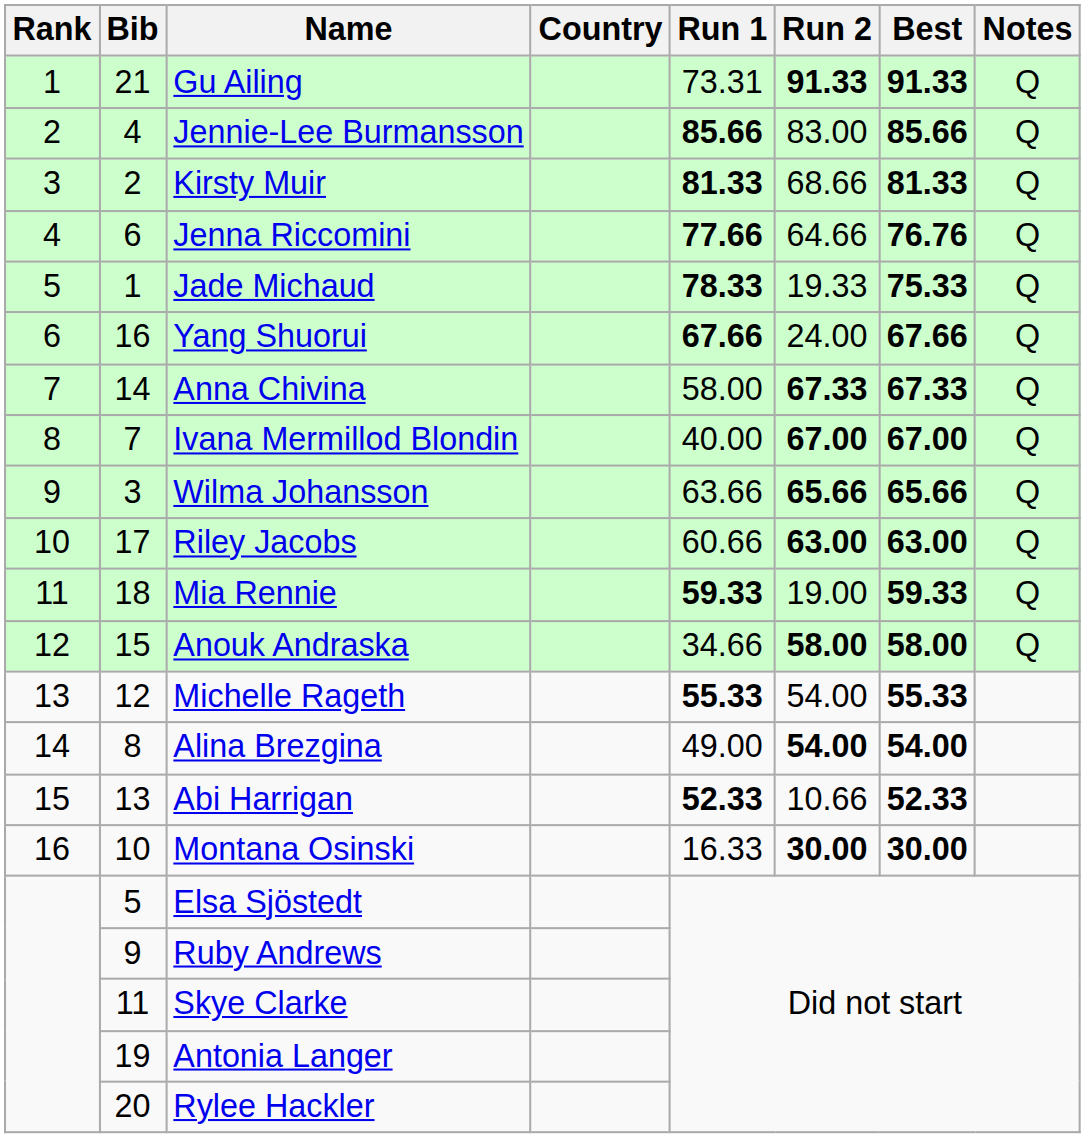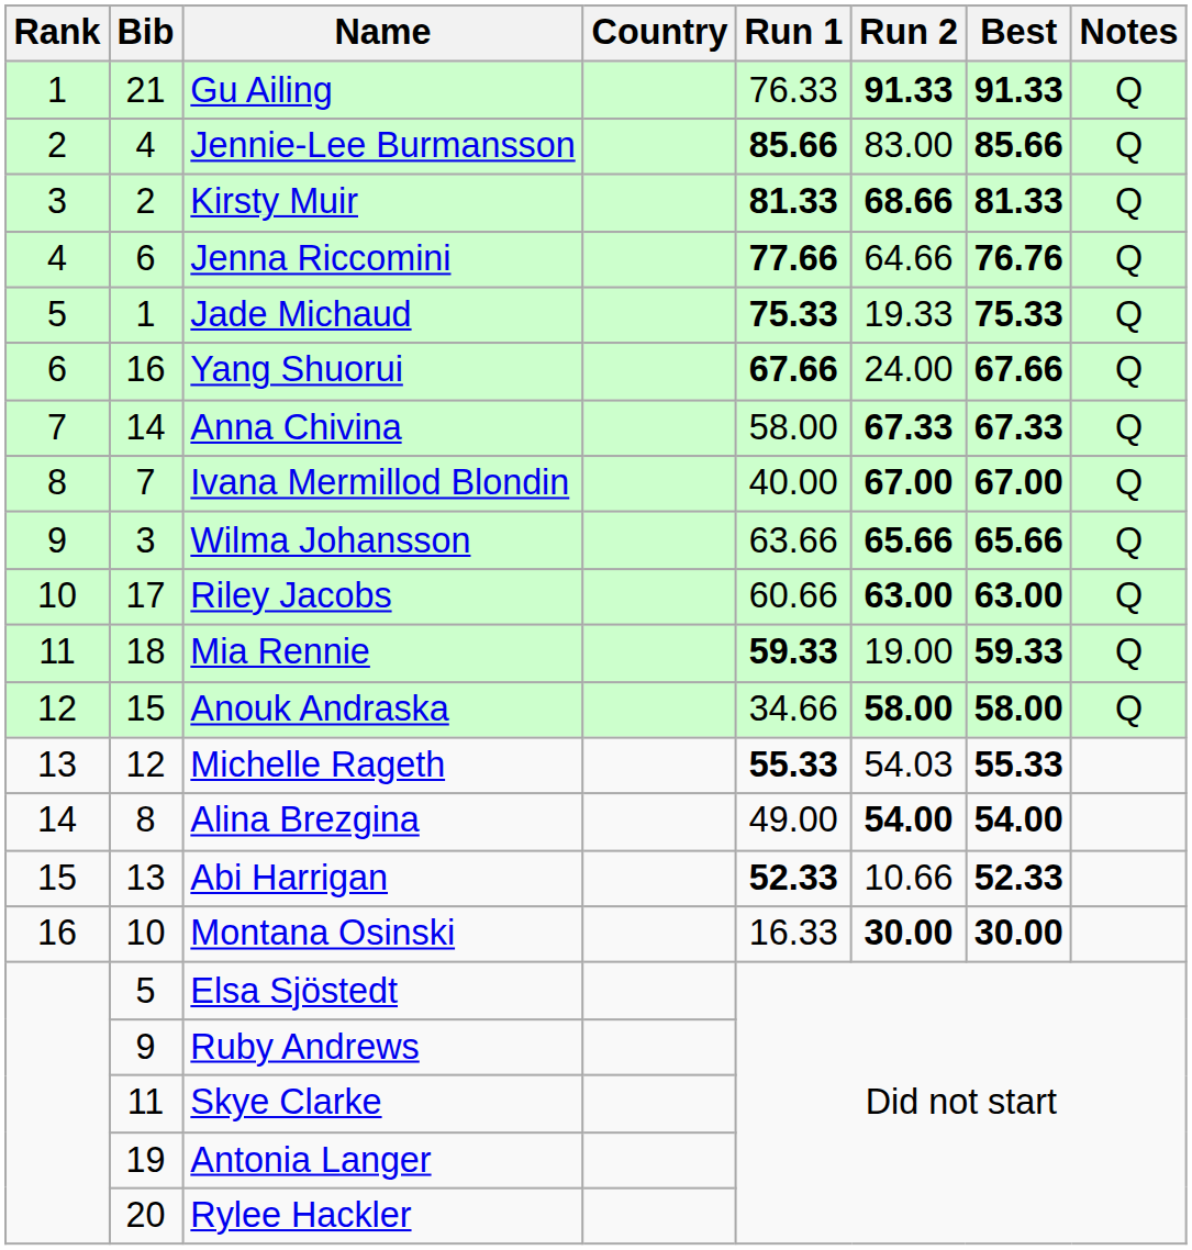 <table class="wikitable sortable" style="text-align:center">
 <tr>
 <th>Rank</th>
 <th>Bib</th>
 <th>Name</th>
 <th>Country</th>
 <th>Run 1</th>
 <th>Run 2</th>
 <th>Best</th>
 <th>Notes</th>
 </tr>
 <tr bgcolor=ccffcc>
 <td>1</td>
 <td>21</td>
 <td align=left><a href='#'>Gu Ailing</a></td>
 <td align=left></td>
-<td>73.31</td>
+<td>76.33</td>
 <td><strong>91.33</strong></td>
 <td><strong>91.33</strong></td>
 <td>Q</td>
 </tr>
 <tr bgcolor=ccffcc>
 <td>2</td>
 <td>4</td>
 <td align=left><a href='#'>Jennie-Lee Burmansson</a></td>
 <td align=left></td>
 <td><strong>85.66</strong></td>
 <td>83.00</td>
 <td><strong>85.66</strong></td>
 <td>Q</td>
 </tr>
 <tr bgcolor=ccffcc>
 <td>3</td>
 <td>2</td>
 <td align=left><a href='#'>Kirsty Muir</a></td>
 <td align=left></td>
 <td><strong>81.33</strong></td>
-<td>68.66</td>
+<td><strong>68.66</strong></td>
 <td><strong>81.33</strong></td>
 <td>Q</td>
 </tr>
 <tr bgcolor=ccffcc>
 <td>4</td>
 <td>6</td>
 <td align=left><a href='#'>Jenna Riccomini</a></td>
 <td align=left></td>
 <td><strong>77.66</strong></td>
 <td>64.66</td>
 <td><strong>76.76</strong></td>
 <td>Q</td>
 </tr>
 <tr bgcolor=ccffcc>
 <td>5</td>
 <td>1</td>
 <td align=left><a href='#'>Jade Michaud</a></td>
 <td align=left></td>
-<td><strong>78.33</strong></td>
+<td><strong>75.33</strong></td>
 <td>19.33</td>
 <td><strong>75.33</strong></td>
 <td>Q</td>
 </tr>
 <tr bgcolor=ccffcc>
 <td>6</td>
 <td>16</td>
 <td align=left><a href='#'>Yang Shuorui</a></td>
 <td align=left></td>
 <td><strong>67.66</strong></td>
 <td>24.00</td>
 <td><strong>67.66</strong></td>
 <td>Q</td>
 </tr>
 <tr bgcolor=ccffcc>
 <td>7</td>
 <td>14</td>
 <td align=left><a href='#'>Anna Chivina</a></td>
 <td align=left></td>
 <td>58.00</td>
 <td><strong>67.33</strong></td>
 <td><strong>67.33</strong></td>
 <td>Q</td>
 </tr>
 <tr bgcolor=ccffcc>
 <td>8</td>
 <td>7</td>
 <td align=left><a href='#'>Ivana Mermillod Blondin</a></td>
 <td align=left></td>
 <td>40.00</td>
 <td><strong>67.00</strong></td>
 <td><strong>67.00</strong></td>
 <td>Q</td>
 </tr>
 <tr bgcolor=ccffcc>
 <td>9</td>
 <td>3</td>
 <td align=left><a href='#'>Wilma Johansson</a></td>
 <td align=left></td>
 <td>63.66</td>
 <td><strong>65.66</strong></td>
 <td><strong>65.66</strong></td>
 <td>Q</td>
 </tr>
 <tr bgcolor=ccffcc>
 <td>10</td>
 <td>17</td>
 <td align=left><a href='#'>Riley Jacobs</a></td>
 <td align=left></td>
 <td>60.66</td>
 <td><strong>63.00</strong></td>
 <td><strong>63.00</strong></td>
 <td>Q</td>
 </tr>
 <tr bgcolor=ccffcc>
 <td>11</td>
 <td>18</td>
 <td align=left><a href='#'>Mia Rennie</a></td>
 <td align=left></td>
 <td><strong>59.33</strong></td>
 <td>19.00</td>
 <td><strong>59.33</strong></td>
 <td>Q</td>
 </tr>
 <tr bgcolor=ccffcc>
 <td>12</td>
 <td>15</td>
 <td align=left><a href='#'>Anouk Andraska</a></td>
 <td align=left></td>
 <td>34.66</td>
 <td><strong>58.00</strong></td>
 <td><strong>58.00</strong></td>
 <td>Q</td>
 </tr>
 <tr>
 <td>13</td>
 <td>12</td>
 <td align=left><a href='#'>Michelle Rageth</a></td>
 <td align=left></td>
 <td><strong>55.33</strong></td>
-<td>54.00</td>
+<td>54.03</td>
 <td><strong>55.33</strong></td>
 <td></td>
 </tr>
 <tr>
 <td>14</td>
 <td>8</td>
 <td align=left><a href='#'>Alina Brezgina</a></td>
 <td align=left></td>
 <td>49.00</td>
 <td><strong>54.00</strong></td>
 <td><strong>54.00</strong></td>
 <td></td>
 </tr>
 <tr>
 <td>15</td>
 <td>13</td>
 <td align=left><a href='#'>Abi Harrigan</a></td>
 <td align=left></td>
 <td><strong>52.33</strong></td>
 <td>10.66</td>
 <td><strong>52.33</strong></td>
 <td></td>
 </tr>
 <tr>
 <td>16</td>
 <td>10</td>
 <td align=left><a href='#'>Montana Osinski</a></td>
 <td align=left></td>
 <td>16.33</td>
 <td><strong>30.00</strong></td>
 <td><strong>30.00</strong></td>
 <td></td>
 </tr>
 <tr>
 <td rowspan=5></td>
 <td>5</td>
 <td align=left><a href='#'>Elsa Sjöstedt</a></td>
 <td align=left></td>
 <td colspan=4 rowspan=5>Did not start</td>
 </tr>
 <tr>
 <td>9</td>
 <td align=left><a href='#'>Ruby Andrews</a></td>
 <td align=left></td>
 </tr>
 <tr>
 <td>11</td>
 <td align=left><a href='#'>Skye Clarke</a></td>
 <td align=left></td>
 </tr>
 <tr>
 <td>19</td>
 <td align=left><a href='#'>Antonia Langer</a></td>
 <td align=left></td>
 </tr>
 <tr>
 <td>20</td>
 <td align=left><a href='#'>Rylee Hackler</a></td>
 <td align=left></td>
 </tr>
 </table>
